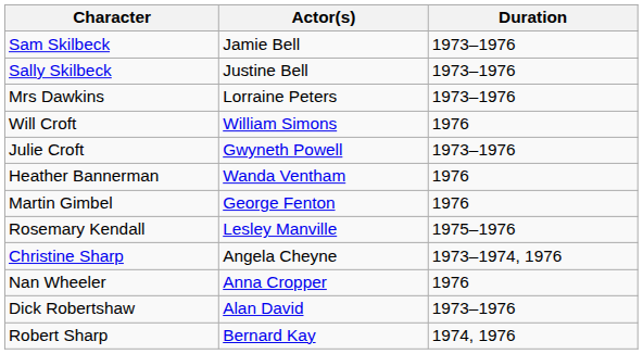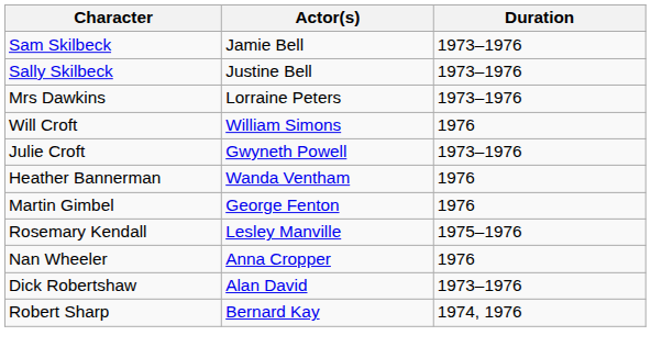 <table class="wikitable">
 <tr>
 <th scope="col" width="230">Character</th>
 <th scope="col" width="230">Actor(s)</th>
 <th scope="col" width="230">Duration</th>
 </tr>
 <tr>
 <td><a href='#'>Sam Skilbeck</a></td>
 <td>Jamie Bell</td>
 <td>1973–1976</td>
 </tr>
 <tr>
 <td><a href='#'>Sally Skilbeck</a></td>
 <td>Justine Bell</td>
 <td>1973–1976</td>
 </tr>
 <tr>
 <td>Mrs Dawkins</td>
 <td>Lorraine Peters</td>
 <td>1973–1976</td>
 </tr>
 <tr>
 <td>Will Croft</td>
 <td><a href='#'>William Simons</a></td>
 <td>1976</td>
 </tr>
 <tr>
 <td>Julie Croft</td>
 <td><a href='#'>Gwyneth Powell</a></td>
 <td>1973–1976</td>
 </tr>
 <tr>
 <td>Heather Bannerman</td>
 <td><a href='#'>Wanda Ventham</a></td>
 <td>1976</td>
 </tr>
 <tr>
 <td>Martin Gimbel</td>
 <td><a href='#'>George Fenton</a></td>
 <td>1976</td>
 </tr>
 <tr>
 <td>Rosemary Kendall</td>
 <td><a href='#'>Lesley Manville</a></td>
 <td>1975–1976</td>
 </tr>
 <tr>
-<td><a href='#'>Christine Sharp</a></td>
-<td>Angela Cheyne</td>
-<td>1973–1974, 1976</td>
-</tr>
-<tr>
 <td>Nan Wheeler</td>
 <td><a href='#'>Anna Cropper</a></td>
 <td>1976</td>
 </tr>
 <tr>
 <td>Dick Robertshaw</td>
 <td><a href='#'>Alan David</a></td>
 <td>1973–1976</td>
 </tr>
 <tr>
 <td>Robert Sharp</td>
 <td><a href='#'>Bernard Kay</a></td>
 <td>1974, 1976</td>
 </tr>
 </table>
